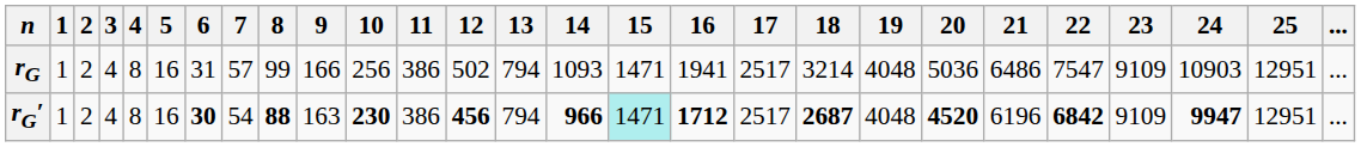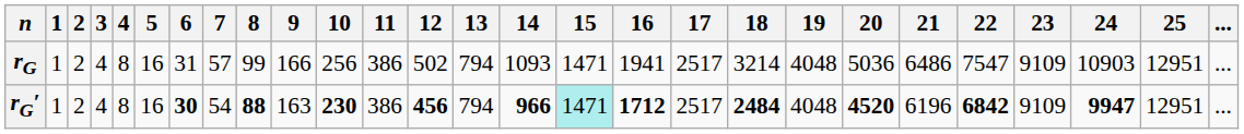 <table class="wikitable" style="text-align:right;">
 <tr>
 <th><em>n</em></th>
 <th>1</th>
 <th>2</th>
 <th>3</th>
 <th>4</th>
 <th>5</th>
 <th>6</th>
 <th>7</th>
 <th>8</th>
 <th>9</th>
 <th>10</th>
 <th>11</th>
 <th>12</th>
 <th>13</th>
 <th>14</th>
 <th>15</th>
 <th>16</th>
 <th>17</th>
 <th>18</th>
 <th>19</th>
 <th>20</th>
 <th>21</th>
 <th>22</th>
 <th>23</th>
 <th>24</th>
 <th>25</th>
 <th>...</th>
 </tr>
 <tr>
 <th><em>r<sub>G</sub></em></th>
 <td>1</td>
 <td>2</td>
 <td>4</td>
 <td>8</td>
 <td>16</td>
 <td>31</td>
 <td>57</td>
 <td>99</td>
 <td>166</td>
 <td>256</td>
 <td>386</td>
 <td>502</td>
 <td>794</td>
 <td>1093</td>
 <td>1471</td>
 <td>1941</td>
 <td>2517</td>
 <td>3214</td>
 <td>4048</td>
 <td>5036</td>
 <td>6486</td>
 <td>7547</td>
 <td>9109</td>
 <td>10903</td>
 <td>12951</td>
 <td>...</td>
 </tr>
 <tr>
 <th><em>r<sub>G</sub></em>′</th>
 <td>1</td>
 <td>2</td>
 <td>4</td>
 <td>8</td>
 <td>16</td>
 <td><strong>30</strong></td>
 <td>54</td>
 <td><strong>88</strong></td>
 <td>163</td>
 <td><strong>230</strong></td>
 <td>386</td>
 <td><strong>456</strong></td>
 <td>794</td>
 <td><strong>966</strong></td>
 <td style="background: paleturquoise;">1471</td>
 <td><strong>1712</strong></td>
 <td>2517</td>
-<td><strong>2687</strong></td>
+<td><strong>2484</strong></td>
 <td>4048</td>
 <td><strong>4520</strong></td>
 <td>6196</td>
 <td><strong>6842</strong></td>
 <td>9109</td>
 <td><strong>9947</strong></td>
 <td>12951</td>
 <td>...</td>
 </tr>
 </table>
